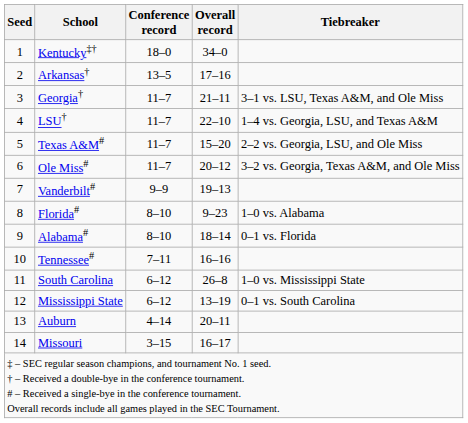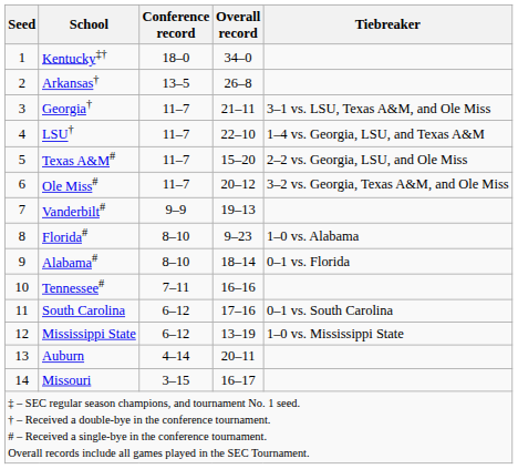 <table class="wikitable" style="white-space:nowrap; font-size:95%; text-align:center">
 <tr>
 <th>Seed</th>
 <th>School</th>
 <th>Conference<br>record</th>
 <th>Overall<br>record</th>
 <th>Tiebreaker</th>
 </tr>
 <tr>
 <td>1</td>
 <td align=left><a href='#'>Kentucky</a><sup>‡†</sup></td>
 <td>18–0</td>
 <td>34–0</td>
 <td></td>
 </tr>
 <tr>
 <td>2</td>
 <td align=left><a href='#'>Arkansas</a><sup>†</sup></td>
 <td>13–5</td>
-<td>17–16</td>
+<td>26–8</td>
 <td></td>
 </tr>
 <tr>
 <td>3</td>
 <td align=left><a href='#'>Georgia</a><sup>†</sup></td>
 <td>11–7</td>
 <td>21–11</td>
 <td align=left>3–1 vs. LSU, Texas A&M, and Ole Miss</td>
 </tr>
 <tr>
 <td>4</td>
 <td align=left><a href='#'>LSU</a><sup>†</sup></td>
 <td>11–7</td>
 <td>22–10</td>
 <td align=left>1–4 vs. Georgia, LSU, and Texas A&M</td>
 </tr>
 <tr>
 <td>5</td>
 <td align=left><a href='#'>Texas A&M</a><sup>#</sup></td>
 <td>11–7</td>
 <td>15–20</td>
 <td align=left>2–2 vs. Georgia, LSU, and Ole Miss</td>
 </tr>
 <tr>
 <td>6</td>
 <td align=left><a href='#'>Ole Miss</a><sup>#</sup></td>
 <td>11–7</td>
 <td>20–12</td>
 <td align=left>3–2 vs. Georgia, Texas A&M, and Ole Miss</td>
 </tr>
 <tr>
 <td>7</td>
 <td align=left><a href='#'>Vanderbilt</a><sup>#</sup></td>
 <td>9–9</td>
 <td>19–13</td>
 <td></td>
 </tr>
 <tr>
 <td>8</td>
 <td align=left><a href='#'>Florida</a><sup>#</sup></td>
 <td>8–10</td>
 <td>9–23</td>
 <td align=left>1–0 vs. Alabama</td>
 </tr>
 <tr>
 <td>9</td>
 <td align=left><a href='#'>Alabama</a><sup>#</sup></td>
 <td>8–10</td>
 <td>18–14</td>
 <td align=left>0–1 vs. Florida</td>
 </tr>
 <tr>
 <td>10</td>
 <td align=left><a href='#'>Tennessee</a><sup>#</sup></td>
 <td>7–11</td>
 <td>16–16</td>
 <td></td>
 </tr>
 <tr>
 <td>11</td>
 <td align=left><a href='#'>South Carolina</a></td>
 <td>6–12</td>
-<td>26–8</td>
-<td align=left>1–0 vs. Mississippi State</td>
+<td>17–16</td>
+<td align=left>0–1 vs. South Carolina</td>
 </tr>
 <tr>
 <td>12</td>
 <td align=left><a href='#'>Mississippi State</a></td>
 <td>6–12</td>
 <td>13–19</td>
-<td align=left>0–1 vs. South Carolina</td>
+<td align=left>1–0 vs. Mississippi State</td>
 </tr>
 <tr>
 <td>13</td>
 <td align=left><a href='#'>Auburn</a></td>
 <td>4–14</td>
 <td>20–11</td>
 <td></td>
 </tr>
 <tr>
 <td>14</td>
 <td align=left><a href='#'>Missouri</a></td>
 <td>3–15</td>
 <td>16–17</td>
 <td></td>
 </tr>
 <tr>
 <td colspan=6 align=left><small>‡ – SEC regular season champions, and tournament No. 1 seed.<br>† – Received a double-bye in the conference tournament.<br># – Received a single-bye in the conference tournament.<br>Overall records include all games played in the SEC Tournament.</small></td>
 </tr>
 </table>
